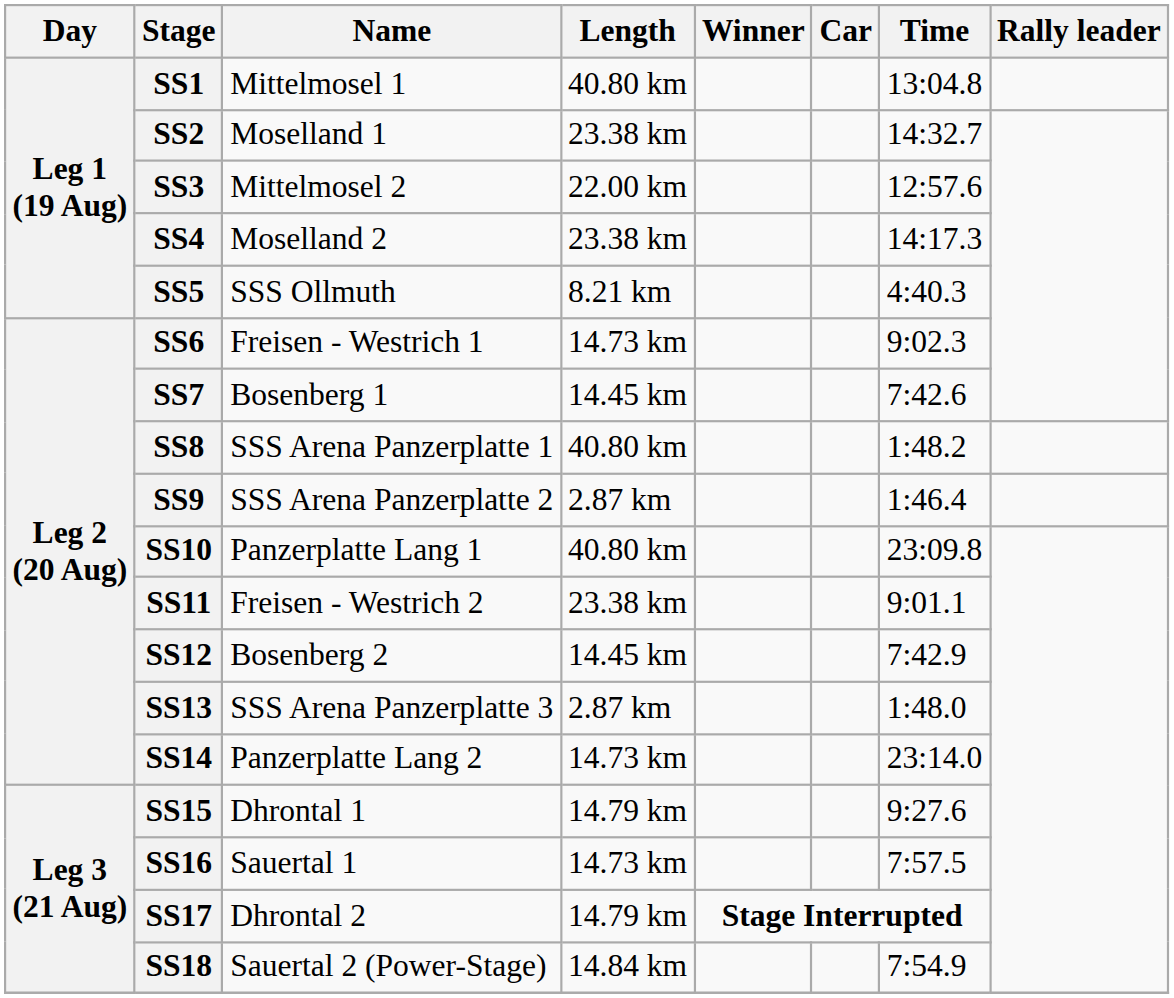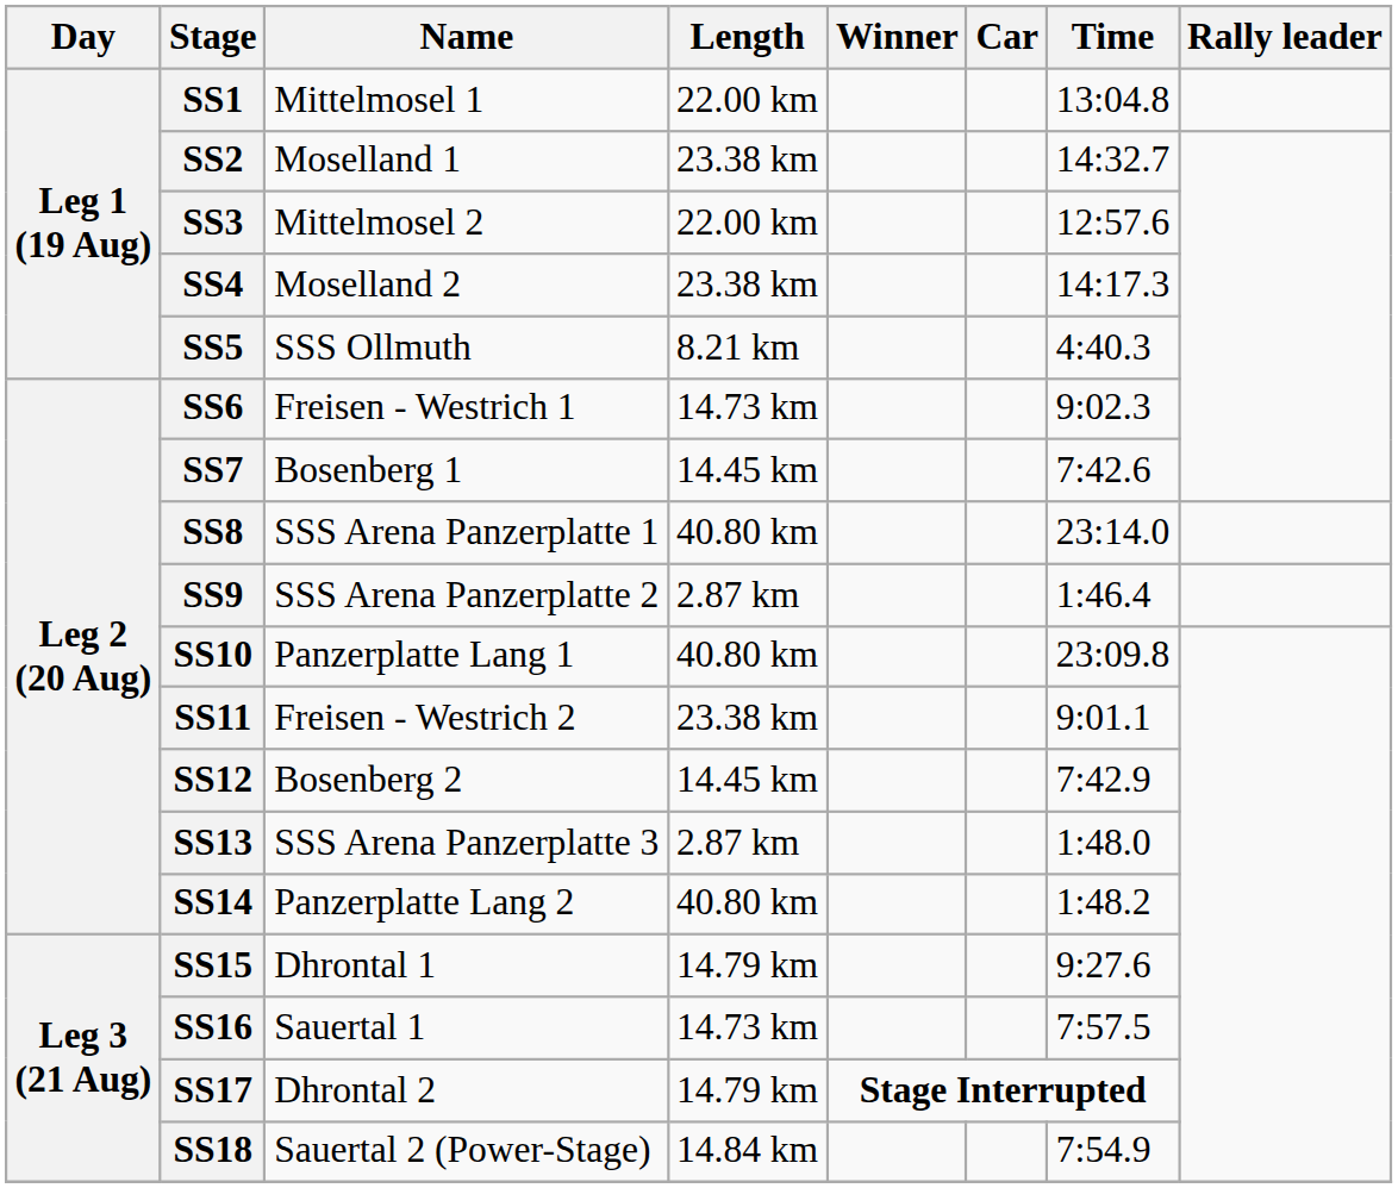 <table class="wikitable" style="text-align: left; font-size: 90%; max-width: 950px;">
 <tr>
 <th>Day</th>
 <th>Stage</th>
 <th>Name</th>
 <th>Length</th>
 <th>Winner</th>
 <th>Car</th>
 <th>Time</th>
 <th>Rally leader</th>
 </tr>
 <tr>
 <th rowspan=5>Leg 1<br>(19 Aug)</th>
 <th>SS1</th>
 <td>Mittelmosel 1</td>
-<td>40.80 km</td>
+<td>22.00 km</td>
 <td></td>
 <td></td>
 <td>13:04.8</td>
 <td></td>
 </tr>
 <tr>
 <th>SS2</th>
 <td>Moselland 1</td>
 <td>23.38 km</td>
 <td></td>
 <td></td>
 <td>14:32.7</td>
 <td rowspan=6></td>
 </tr>
 <tr>
 <th>SS3</th>
 <td>Mittelmosel 2</td>
 <td>22.00 km</td>
 <td></td>
 <td></td>
 <td>12:57.6</td>
 </tr>
 <tr>
 <th>SS4</th>
 <td>Moselland 2</td>
 <td>23.38 km</td>
 <td></td>
 <td></td>
 <td>14:17.3</td>
 </tr>
 <tr>
 <th>SS5</th>
 <td>SSS Ollmuth</td>
 <td>8.21 km</td>
 <td></td>
 <td></td>
 <td>4:40.3</td>
 </tr>
 <tr>
 <th rowspan=9>Leg 2<br>(20 Aug)</th>
 <th>SS6</th>
 <td>Freisen - Westrich 1</td>
 <td>14.73 km</td>
 <td></td>
 <td></td>
 <td>9:02.3</td>
 </tr>
 <tr>
 <th>SS7</th>
 <td>Bosenberg 1</td>
 <td>14.45 km</td>
 <td></td>
 <td></td>
 <td>7:42.6</td>
 </tr>
 <tr>
 <th>SS8</th>
 <td>SSS Arena Panzerplatte 1</td>
 <td>40.80 km</td>
 <td></td>
 <td></td>
-<td>1:48.2</td>
+<td>23:14.0</td>
 <td></td>
 </tr>
 <tr>
 <th>SS9</th>
 <td>SSS Arena Panzerplatte 2</td>
 <td>2.87 km</td>
 <td></td>
 <td></td>
 <td>1:46.4</td>
 <td></td>
 </tr>
 <tr>
 <th>SS10</th>
 <td>Panzerplatte Lang 1</td>
 <td>40.80 km</td>
 <td></td>
 <td></td>
 <td>23:09.8</td>
 <td rowspan=9></td>
 </tr>
 <tr>
 <th>SS11</th>
 <td>Freisen - Westrich 2</td>
 <td>23.38 km</td>
 <td></td>
 <td></td>
 <td>9:01.1</td>
 </tr>
 <tr>
 <th>SS12</th>
 <td>Bosenberg 2</td>
 <td>14.45 km</td>
 <td></td>
 <td></td>
 <td>7:42.9</td>
 </tr>
 <tr>
 <th>SS13</th>
 <td>SSS Arena Panzerplatte 3</td>
 <td>2.87 km</td>
 <td></td>
 <td></td>
 <td>1:48.0</td>
 </tr>
 <tr>
 <th>SS14</th>
 <td>Panzerplatte Lang 2</td>
-<td>14.73 km</td>
+<td>40.80 km</td>
 <td></td>
 <td></td>
-<td>23:14.0</td>
+<td>1:48.2</td>
 </tr>
 <tr>
 <th rowspan=4>Leg 3<br>(21 Aug)</th>
 <th>SS15</th>
 <td>Dhrontal 1</td>
 <td>14.79 km</td>
 <td></td>
 <td></td>
 <td>9:27.6</td>
 </tr>
 <tr>
 <th>SS16</th>
 <td>Sauertal 1</td>
 <td>14.73 km</td>
 <td></td>
 <td></td>
 <td>7:57.5</td>
 </tr>
 <tr>
 <th>SS17</th>
 <td>Dhrontal 2</td>
 <td>14.79 km</td>
 <td colspan="3" align="center"><strong>Stage Interrupted</strong></td>
 </tr>
 <tr>
 <th>SS18</th>
 <td>Sauertal 2 (Power-Stage)</td>
 <td>14.84 km</td>
 <td></td>
 <td></td>
 <td>7:54.9</td>
 </tr>
 <tr>
 </tr>
 </table>
